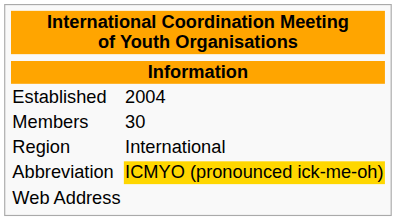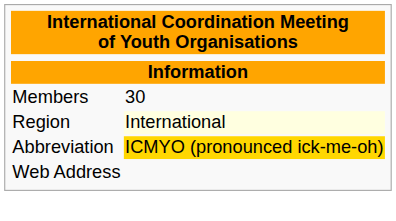 <table class="infobox">
 <tr>
 <th colspan="2" align=center bgcolor="#FFA500"><span><strong>International Coordination Meeting<br> of Youth Organisations</strong></span></th>
 </tr>
 <tr>
 <td colspan="2" align=center></td>
 </tr>
 <tr>
 <th colspan="2" align=center bgcolor="#FFA500"><span>Information</span></th>
 </tr>
 <tr>
-<td>Established</td>
-<td>2004 </td>
-</tr>
-<tr>
 <td>Members</td>
 <td>30</td>
 </tr>
 <tr>
 <td>Region</td>
-<td>International</td>
+<td style="background: lightyellow;">International</td>
 </tr>
 <tr>
 <td>Abbreviation</td>
 <td style="background: gold;">ICMYO (pronounced ick-me-oh)</td>
 </tr>
 <tr>
 <td>Web Address</td>
 <td></td>
 </tr>
 </table>
